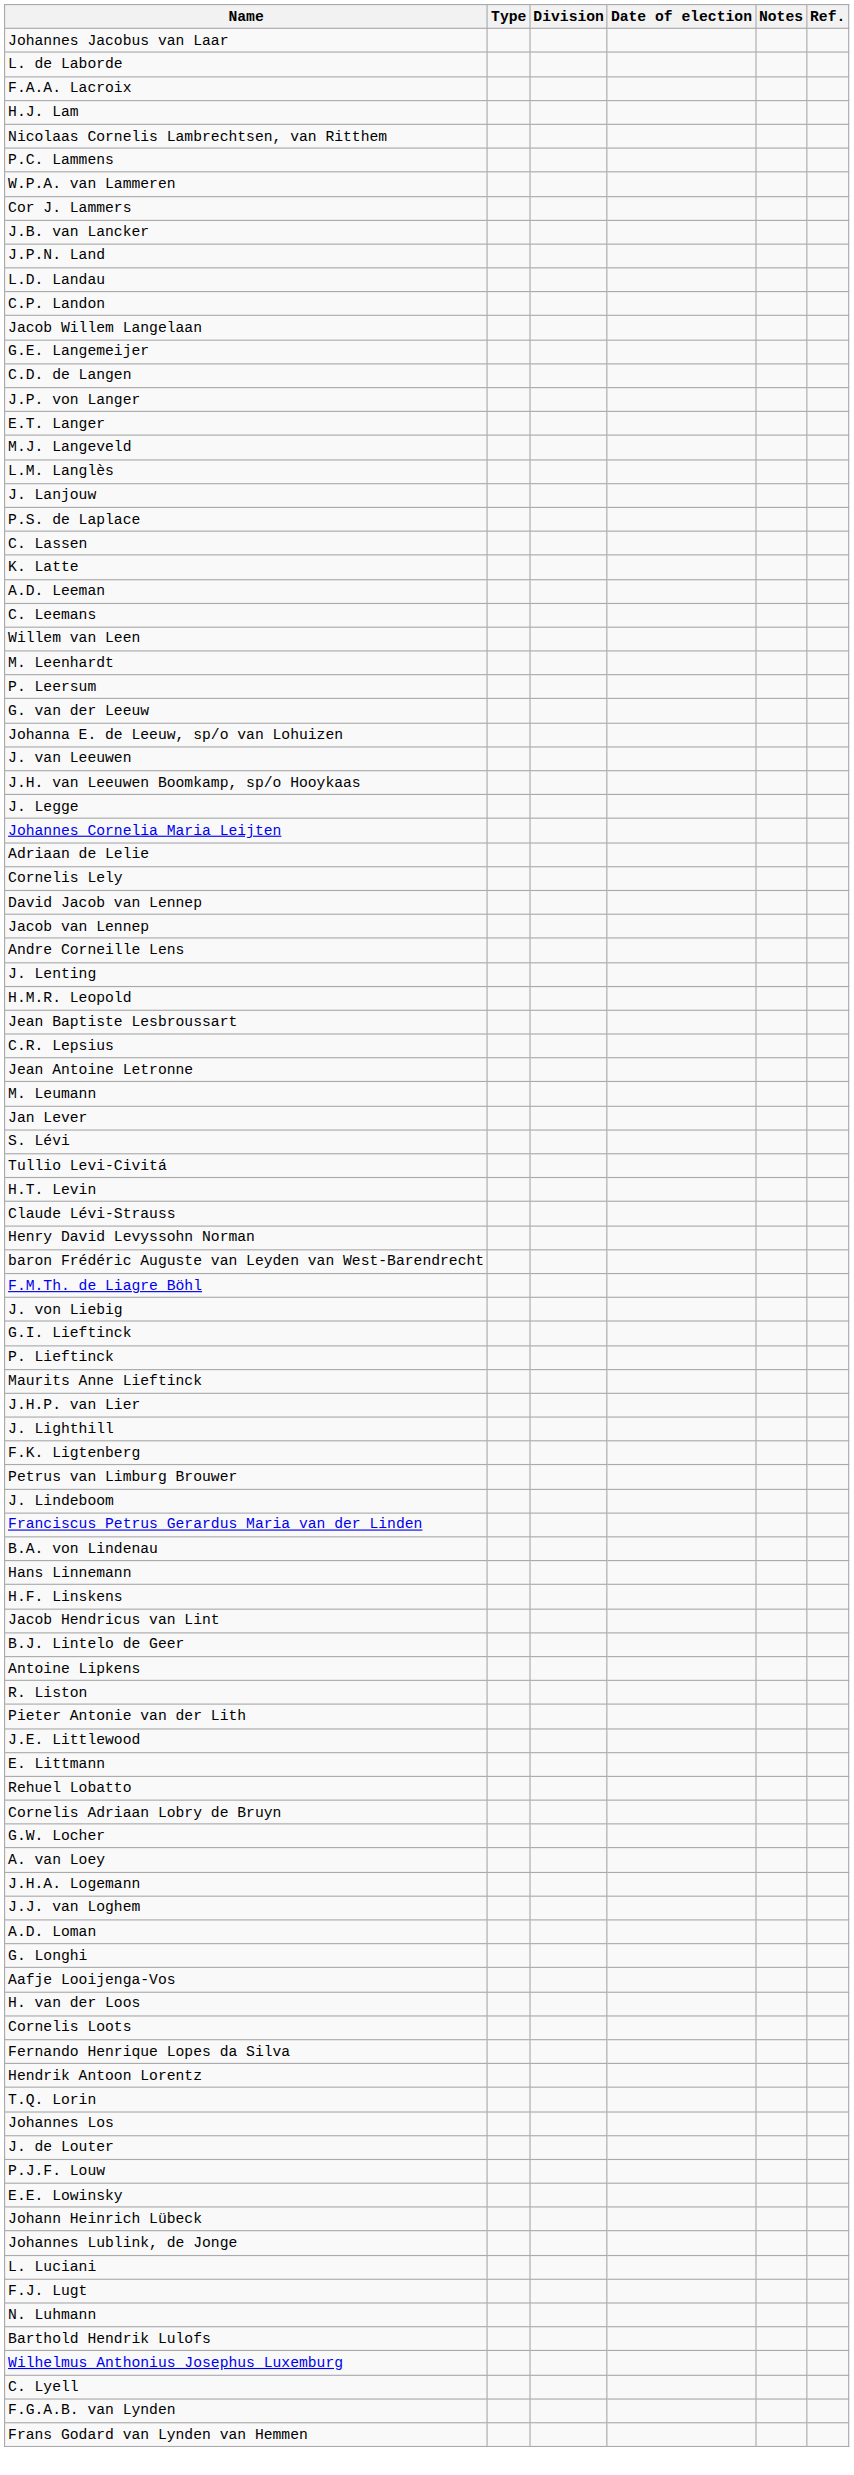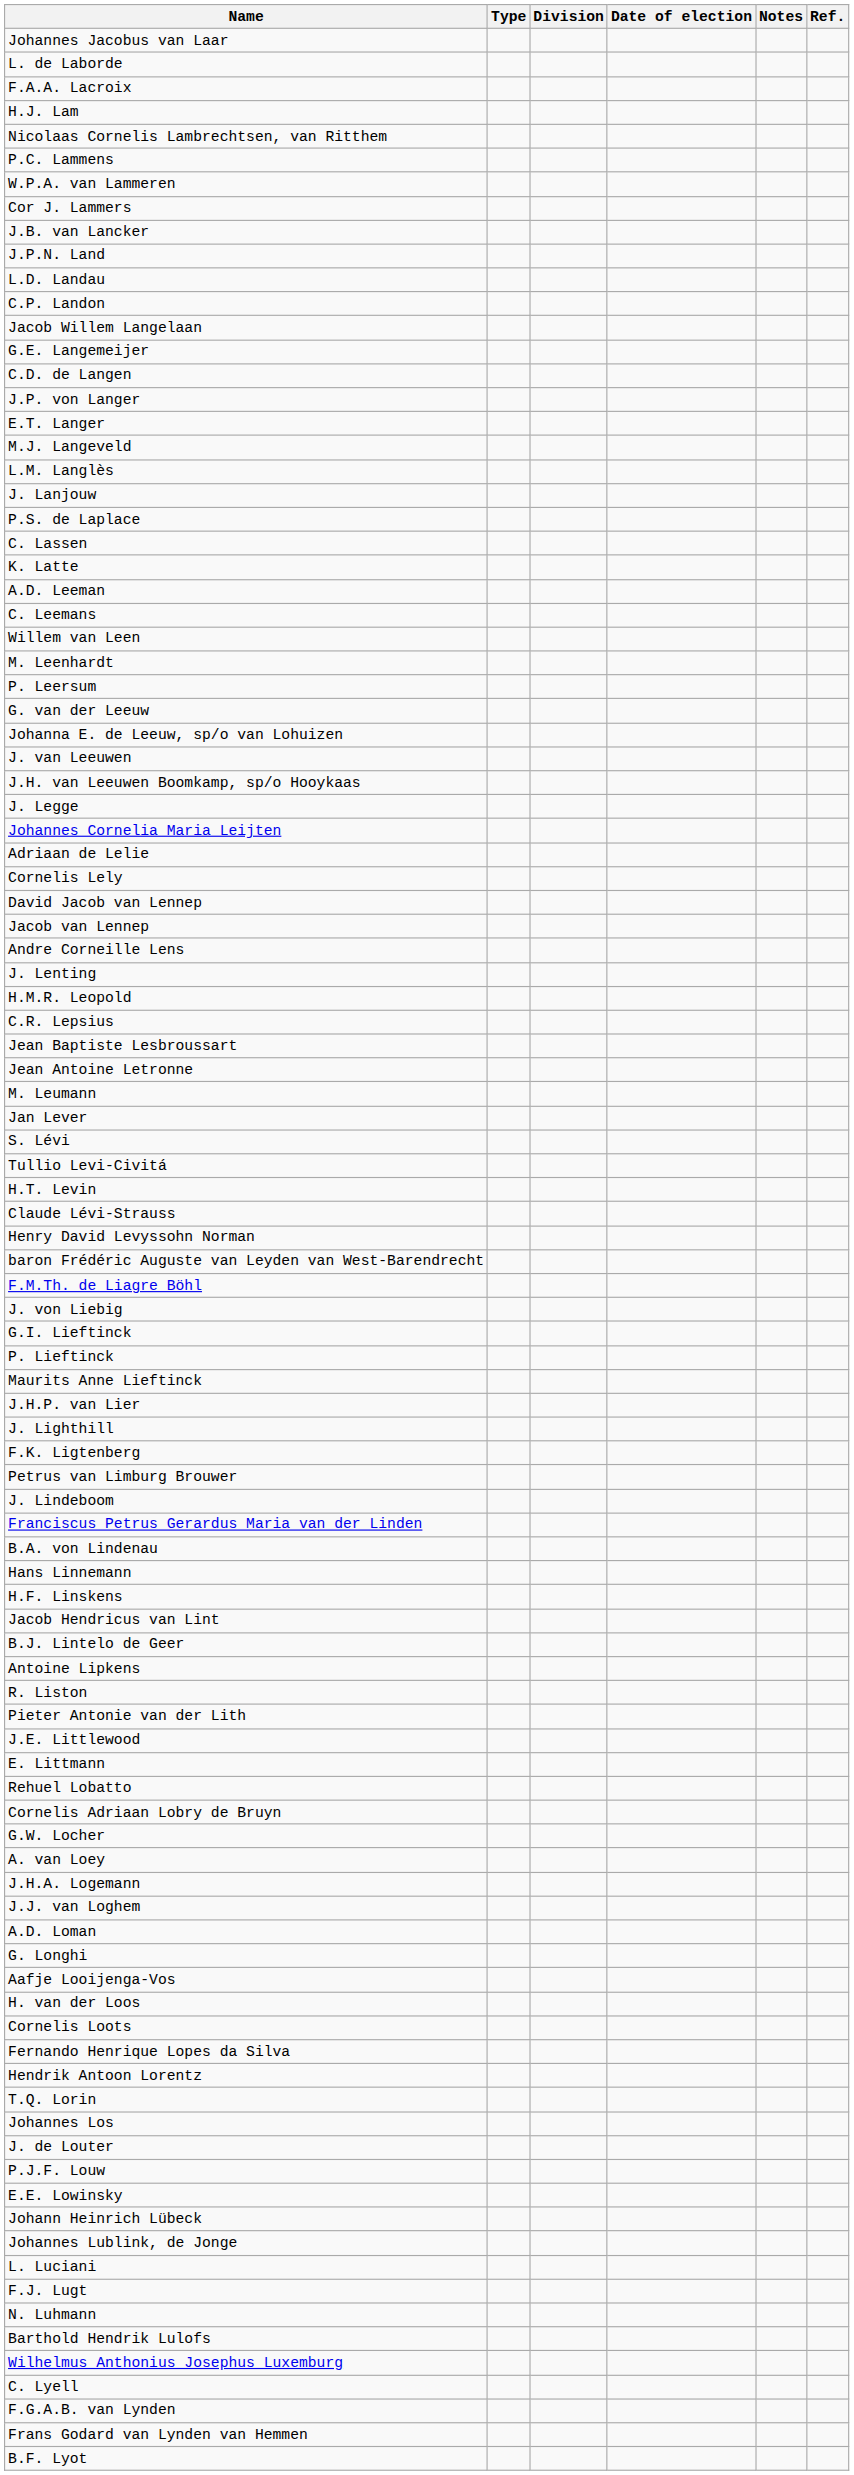 <table class="wikitable">
 <tr>
 <th>Name</th>
 <th>Type</th>
 <th>Division</th>
 <th>Date of election</th>
 <th>Notes</th>
 <th>Ref.</th>
 </tr>
 <tr>
 <td>Johannes Jacobus van Laar</td>
 <td></td>
 <td></td>
 <td></td>
 <td></td>
 <td></td>
 </tr>
 <tr>
 <td>L. de Laborde</td>
 <td></td>
 <td></td>
 <td></td>
 <td></td>
 <td></td>
 </tr>
 <tr>
 <td>F.A.A. Lacroix</td>
 <td></td>
 <td></td>
 <td></td>
 <td></td>
 <td></td>
 </tr>
 <tr>
 <td>H.J. Lam</td>
 <td></td>
 <td></td>
 <td></td>
 <td></td>
 <td></td>
 </tr>
 <tr>
 <td>Nicolaas Cornelis Lambrechtsen, van Ritthem</td>
 <td></td>
 <td></td>
 <td></td>
 <td></td>
 <td></td>
 </tr>
 <tr>
 <td>P.C. Lammens</td>
 <td></td>
 <td></td>
 <td></td>
 <td></td>
 <td></td>
 </tr>
 <tr>
 <td>W.P.A. van Lammeren</td>
 <td></td>
 <td></td>
 <td></td>
 <td></td>
 <td></td>
 </tr>
 <tr>
 <td>Cor J. Lammers</td>
 <td></td>
 <td></td>
 <td></td>
 <td></td>
 <td></td>
 </tr>
 <tr>
 <td>J.B. van Lancker</td>
 <td></td>
 <td></td>
 <td></td>
 <td></td>
 <td></td>
 </tr>
 <tr>
 <td>J.P.N. Land</td>
 <td></td>
 <td></td>
 <td></td>
 <td></td>
 <td></td>
 </tr>
 <tr>
 <td>L.D. Landau</td>
 <td></td>
 <td></td>
 <td></td>
 <td></td>
 <td></td>
 </tr>
 <tr>
 <td>C.P. Landon</td>
 <td></td>
 <td></td>
 <td></td>
 <td></td>
 <td></td>
 </tr>
 <tr>
 <td>Jacob Willem Langelaan</td>
 <td></td>
 <td></td>
 <td></td>
 <td></td>
 <td></td>
 </tr>
 <tr>
 <td>G.E. Langemeijer</td>
 <td></td>
 <td></td>
 <td></td>
 <td></td>
 <td></td>
 </tr>
 <tr>
 <td>C.D. de Langen</td>
 <td></td>
 <td></td>
 <td></td>
 <td></td>
 <td></td>
 </tr>
 <tr>
 <td>J.P. von Langer</td>
 <td></td>
 <td></td>
 <td></td>
 <td></td>
 <td></td>
 </tr>
 <tr>
 <td>E.T. Langer</td>
 <td></td>
 <td></td>
 <td></td>
 <td></td>
 <td></td>
 </tr>
 <tr>
 <td>M.J. Langeveld</td>
 <td></td>
 <td></td>
 <td></td>
 <td></td>
 <td></td>
 </tr>
 <tr>
 <td>L.M. Langlès</td>
 <td></td>
 <td></td>
 <td></td>
 <td></td>
 <td></td>
 </tr>
 <tr>
 <td>J. Lanjouw</td>
 <td></td>
 <td></td>
 <td></td>
 <td></td>
 <td></td>
 </tr>
 <tr>
 <td>P.S. de Laplace</td>
 <td></td>
 <td></td>
 <td></td>
 <td></td>
 <td></td>
 </tr>
 <tr>
 <td>C. Lassen</td>
 <td></td>
 <td></td>
 <td></td>
 <td></td>
 <td></td>
 </tr>
 <tr>
 <td>K. Latte</td>
 <td></td>
 <td></td>
 <td></td>
 <td></td>
 <td></td>
 </tr>
 <tr>
 <td>A.D. Leeman</td>
 <td></td>
 <td></td>
 <td></td>
 <td></td>
 <td></td>
 </tr>
 <tr>
 <td>C. Leemans</td>
 <td></td>
 <td></td>
 <td></td>
 <td></td>
 <td></td>
 </tr>
 <tr>
 <td>Willem van Leen</td>
 <td></td>
 <td></td>
 <td></td>
 <td></td>
 <td></td>
 </tr>
 <tr>
 <td>M. Leenhardt</td>
 <td></td>
 <td></td>
 <td></td>
 <td></td>
 <td></td>
 </tr>
 <tr>
 <td>P. Leersum</td>
 <td></td>
 <td></td>
 <td></td>
 <td></td>
 <td></td>
 </tr>
 <tr>
 <td>G. van der Leeuw</td>
 <td></td>
 <td></td>
 <td></td>
 <td></td>
 <td></td>
 </tr>
 <tr>
 <td>Johanna E. de Leeuw, sp/o van Lohuizen</td>
 <td></td>
 <td></td>
 <td></td>
 <td></td>
 <td></td>
 </tr>
 <tr>
 <td>J. van Leeuwen</td>
 <td></td>
 <td></td>
 <td></td>
 <td></td>
 <td></td>
 </tr>
 <tr>
 <td>J.H. van Leeuwen Boomkamp, sp/o Hooykaas</td>
 <td></td>
 <td></td>
 <td></td>
 <td></td>
 <td></td>
 </tr>
 <tr>
 <td>J. Legge</td>
 <td></td>
 <td></td>
 <td></td>
 <td></td>
 <td></td>
 </tr>
 <tr>
 <td><a href='#'>Johannes Cornelia Maria Leijten</a></td>
 <td></td>
 <td></td>
 <td></td>
 <td></td>
 <td></td>
 </tr>
 <tr>
 <td>Adriaan de Lelie</td>
 <td></td>
 <td></td>
 <td></td>
 <td></td>
 <td></td>
 </tr>
 <tr>
 <td>Cornelis Lely</td>
 <td></td>
 <td></td>
 <td></td>
 <td></td>
 <td></td>
 </tr>
 <tr>
 <td>David Jacob van Lennep</td>
 <td></td>
 <td></td>
 <td></td>
 <td></td>
 <td></td>
 </tr>
 <tr>
 <td>Jacob van Lennep</td>
 <td></td>
 <td></td>
 <td></td>
 <td></td>
 <td></td>
 </tr>
 <tr>
 <td>Andre Corneille Lens</td>
 <td></td>
 <td></td>
 <td></td>
 <td></td>
 <td></td>
 </tr>
 <tr>
 <td>J. Lenting</td>
 <td></td>
 <td></td>
 <td></td>
 <td></td>
 <td></td>
 </tr>
 <tr>
 <td>H.M.R. Leopold</td>
 <td></td>
 <td></td>
 <td></td>
 <td></td>
 <td></td>
 </tr>
 <tr>
-<td>Jean Baptiste Lesbroussart</td>
+<td>C.R. Lepsius</td>
 <td></td>
 <td></td>
 <td></td>
 <td></td>
 <td></td>
 </tr>
 <tr>
-<td>C.R. Lepsius</td>
+<td>Jean Baptiste Lesbroussart</td>
 <td></td>
 <td></td>
 <td></td>
 <td></td>
 <td></td>
 </tr>
 <tr>
 <td>Jean Antoine Letronne</td>
 <td></td>
 <td></td>
 <td></td>
 <td></td>
 <td></td>
 </tr>
 <tr>
 <td>M. Leumann</td>
 <td></td>
 <td></td>
 <td></td>
 <td></td>
 <td></td>
 </tr>
 <tr>
 <td>Jan Lever</td>
 <td></td>
 <td></td>
 <td></td>
 <td></td>
 <td></td>
 </tr>
 <tr>
 <td>S. Lévi</td>
 <td></td>
 <td></td>
 <td></td>
 <td></td>
 <td></td>
 </tr>
 <tr>
 <td>Tullio Levi-Civitá</td>
 <td></td>
 <td></td>
 <td></td>
 <td></td>
 <td></td>
 </tr>
 <tr>
 <td>H.T. Levin</td>
 <td></td>
 <td></td>
 <td></td>
 <td></td>
 <td></td>
 </tr>
 <tr>
 <td>Claude Lévi-Strauss</td>
 <td></td>
 <td></td>
 <td></td>
 <td></td>
 <td></td>
 </tr>
 <tr>
 <td>Henry David Levyssohn Norman</td>
 <td></td>
 <td></td>
 <td></td>
 <td></td>
 <td></td>
 </tr>
 <tr>
 <td>baron Frédéric Auguste van Leyden van West-Barendrecht</td>
 <td></td>
 <td></td>
 <td></td>
 <td></td>
 <td></td>
 </tr>
 <tr>
 <td><a href='#'>F.M.Th. de Liagre Böhl</a></td>
 <td></td>
 <td></td>
 <td></td>
 <td></td>
 <td></td>
 </tr>
 <tr>
 <td>J. von Liebig</td>
 <td></td>
 <td></td>
 <td></td>
 <td></td>
 <td></td>
 </tr>
 <tr>
 <td>G.I. Lieftinck</td>
 <td></td>
 <td></td>
 <td></td>
 <td></td>
 <td></td>
 </tr>
 <tr>
 <td>P. Lieftinck</td>
 <td></td>
 <td></td>
 <td></td>
 <td></td>
 <td></td>
 </tr>
 <tr>
 <td>Maurits Anne Lieftinck</td>
 <td></td>
 <td></td>
 <td></td>
 <td></td>
 <td></td>
 </tr>
 <tr>
 <td>J.H.P. van Lier</td>
 <td></td>
 <td></td>
 <td></td>
 <td></td>
 <td></td>
 </tr>
 <tr>
 <td>J. Lighthill</td>
 <td></td>
 <td></td>
 <td></td>
 <td></td>
 <td></td>
 </tr>
 <tr>
 <td>F.K. Ligtenberg</td>
 <td></td>
 <td></td>
 <td></td>
 <td></td>
 <td></td>
 </tr>
 <tr>
 <td>Petrus van Limburg Brouwer</td>
 <td></td>
 <td></td>
 <td></td>
 <td></td>
 <td></td>
 </tr>
 <tr>
 <td>J. Lindeboom</td>
 <td></td>
 <td></td>
 <td></td>
 <td></td>
 <td></td>
 </tr>
 <tr>
 <td><a href='#'>Franciscus Petrus Gerardus Maria van der Linden</a></td>
 <td></td>
 <td></td>
 <td></td>
 <td></td>
 <td></td>
 </tr>
 <tr>
 <td>B.A. von Lindenau</td>
 <td></td>
 <td></td>
 <td></td>
 <td></td>
 <td></td>
 </tr>
 <tr>
 <td>Hans Linnemann</td>
 <td></td>
 <td></td>
 <td></td>
 <td></td>
 <td></td>
 </tr>
 <tr>
 <td>H.F. Linskens</td>
 <td></td>
 <td></td>
 <td></td>
 <td></td>
 <td></td>
 </tr>
 <tr>
 <td>Jacob Hendricus van Lint</td>
 <td></td>
 <td></td>
 <td></td>
 <td></td>
 <td></td>
 </tr>
 <tr>
 <td>B.J. Lintelo de Geer</td>
 <td></td>
 <td></td>
 <td></td>
 <td></td>
 <td></td>
 </tr>
 <tr>
 <td>Antoine Lipkens</td>
 <td></td>
 <td></td>
 <td></td>
 <td></td>
 <td></td>
 </tr>
 <tr>
 <td>R. Liston</td>
 <td></td>
 <td></td>
 <td></td>
 <td></td>
 <td></td>
 </tr>
 <tr>
 <td>Pieter Antonie van der Lith</td>
 <td></td>
 <td></td>
 <td></td>
 <td></td>
 <td></td>
 </tr>
 <tr>
 <td>J.E. Littlewood</td>
 <td></td>
 <td></td>
 <td></td>
 <td></td>
 <td></td>
 </tr>
 <tr>
 <td>E. Littmann</td>
 <td></td>
 <td></td>
 <td></td>
 <td></td>
 <td></td>
 </tr>
 <tr>
 <td>Rehuel Lobatto</td>
 <td></td>
 <td></td>
 <td></td>
 <td></td>
 <td></td>
 </tr>
 <tr>
 <td>Cornelis Adriaan Lobry de Bruyn</td>
 <td></td>
 <td></td>
 <td></td>
 <td></td>
 <td></td>
 </tr>
 <tr>
 <td>G.W. Locher</td>
 <td></td>
 <td></td>
 <td></td>
 <td></td>
 <td></td>
 </tr>
 <tr>
 <td>A. van Loey</td>
 <td></td>
 <td></td>
 <td></td>
 <td></td>
 <td></td>
 </tr>
 <tr>
 <td>J.H.A. Logemann</td>
 <td></td>
 <td></td>
 <td></td>
 <td></td>
 <td></td>
 </tr>
 <tr>
 <td>J.J. van Loghem</td>
 <td></td>
 <td></td>
 <td></td>
 <td></td>
 <td></td>
 </tr>
 <tr>
 <td>A.D. Loman</td>
 <td></td>
 <td></td>
 <td></td>
 <td></td>
 <td></td>
 </tr>
 <tr>
 <td>G. Longhi</td>
 <td></td>
 <td></td>
 <td></td>
 <td></td>
 <td></td>
 </tr>
 <tr>
 <td>Aafje Looijenga-Vos</td>
 <td></td>
 <td></td>
 <td></td>
 <td></td>
 <td></td>
 </tr>
 <tr>
 <td>H. van der Loos</td>
 <td></td>
 <td></td>
 <td></td>
 <td></td>
 <td></td>
 </tr>
 <tr>
 <td>Cornelis Loots</td>
 <td></td>
 <td></td>
 <td></td>
 <td></td>
 <td></td>
 </tr>
 <tr>
 <td>Fernando Henrique  Lopes da Silva</td>
 <td></td>
 <td></td>
 <td></td>
 <td></td>
 <td></td>
 </tr>
 <tr>
 <td>Hendrik Antoon Lorentz</td>
 <td></td>
 <td></td>
 <td></td>
 <td></td>
 <td></td>
 </tr>
 <tr>
 <td>T.Q. Lorin</td>
 <td></td>
 <td></td>
 <td></td>
 <td></td>
 <td></td>
 </tr>
 <tr>
 <td>Johannes Los</td>
 <td></td>
 <td></td>
 <td></td>
 <td></td>
 <td></td>
 </tr>
 <tr>
 <td>J. de Louter</td>
 <td></td>
 <td></td>
 <td></td>
 <td></td>
 <td></td>
 </tr>
 <tr>
 <td>P.J.F. Louw</td>
 <td></td>
 <td></td>
 <td></td>
 <td></td>
 <td></td>
 </tr>
 <tr>
 <td>E.E. Lowinsky</td>
 <td></td>
 <td></td>
 <td></td>
 <td></td>
 <td></td>
 </tr>
 <tr>
 <td>Johann Heinrich Lübeck</td>
 <td></td>
 <td></td>
 <td></td>
 <td></td>
 <td></td>
 </tr>
 <tr>
 <td>Johannes Lublink, de Jonge</td>
 <td></td>
 <td></td>
 <td></td>
 <td></td>
 <td></td>
 </tr>
 <tr>
 <td>L. Luciani</td>
 <td></td>
 <td></td>
 <td></td>
 <td></td>
 <td></td>
 </tr>
 <tr>
 <td>F.J. Lugt</td>
 <td></td>
 <td></td>
 <td></td>
 <td></td>
 <td></td>
 </tr>
 <tr>
 <td>N. Luhmann</td>
 <td></td>
 <td></td>
 <td></td>
 <td></td>
 <td></td>
 </tr>
 <tr>
 <td>Barthold Hendrik Lulofs</td>
 <td></td>
 <td></td>
 <td></td>
 <td></td>
 <td></td>
 </tr>
 <tr>
 <td><a href='#'>Wilhelmus Anthonius Josephus Luxemburg</a></td>
 <td></td>
 <td></td>
 <td></td>
 <td></td>
 <td></td>
 </tr>
 <tr>
 <td>C. Lyell</td>
 <td></td>
 <td></td>
 <td></td>
 <td></td>
 <td></td>
 </tr>
 <tr>
 <td>F.G.A.B. van Lynden</td>
 <td></td>
 <td></td>
 <td></td>
 <td></td>
 <td></td>
 </tr>
 <tr>
 <td>Frans Godard van Lynden van Hemmen</td>
 <td></td>
 <td></td>
 <td></td>
 <td></td>
 <td></td>
 </tr>
+<tr>
+<td>B.F. Lyot</td>
+<td></td>
+<td></td>
+<td></td>
+<td></td>
+<td></td>
+</tr>
 </table>
